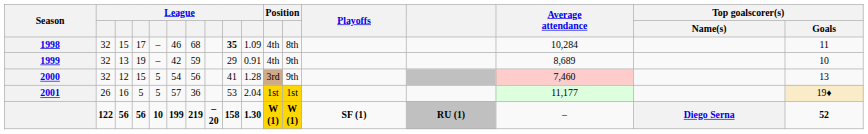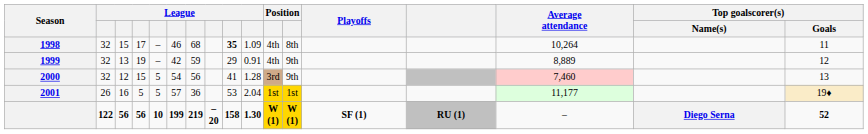 <table class="wikitable sortable" width=100% border="2" cellpadding="4" style="font-size:90%; text-align:center;">
 <tr style="background:#f0f6ff;">
 <th rowspan=2>Season</th>
 <th colspan=9><a href='#'>League</a></th>
 <th colspan=2>Position</th>
 <th rowspan=2><a href='#'>Playoffs</a></th>
 <th rowspan=2><a href='#'></a></th>
 <th rowspan=2><a href='#'>Average <br> attendance</a></th>
 <th colspan=2>Top goalscorer(s)</th>
 </tr>
 <tr>
 <th width="2%" scope="col"></th>
 <th width="2%" scope="col"></th>
 <th width="2%" scope="col"></th>
 <th width="2%" scope="col"></th>
 <th width="2%" scope="col"></th>
 <th width="2%" scope="col"></th>
 <th width="2%" scope="col"></th>
 <th width="2%" scope="col"></th>
 <th width="2%" scope="col"><a href='#'></a></th>
 <th width="2%" scope="col"></th>
 <th width="2%" scope="col"></th>
 <th>Name(s)</th>
 <th>Goals</th>
 </tr>
 <tr>
 <th scope="row"><strong><a href='#'>1998</a></strong></th>
 <td>32</td>
 <td>15</td>
 <td>17</td>
 <td>–</td>
 <td>46</td>
 <td>68</td>
 <td></td>
 <td><strong>35</strong></td>
 <td>1.09</td>
 <td>4th</td>
 <td>8th</td>
 <td></td>
 <td></td>
-<td>10,284</td>
+<td>10,264</td>
 <td align="left"></td>
 <td>11</td>
 </tr>
 <tr>
 <th scope="row"><strong><a href='#'>1999</a></strong></th>
 <td>32</td>
 <td>13</td>
 <td>19</td>
 <td>–</td>
 <td>42</td>
 <td>59</td>
 <td></td>
 <td>29</td>
 <td>0.91</td>
 <td>4th</td>
 <td>9th</td>
 <td></td>
 <td></td>
-<td>8,689</td>
+<td>8,889</td>
 <td align="left"></td>
-<td>10</td>
+<td>12</td>
 </tr>
 <tr>
 <th scope="row"><strong><a href='#'>2000</a></strong></th>
 <td>32</td>
 <td>12</td>
 <td>15</td>
 <td>5</td>
 <td>54</td>
 <td>56</td>
 <td></td>
 <td>41</td>
 <td>1.28</td>
 <td style="background-color:#CFAA88;">3rd</td>
 <td>9th</td>
 <td></td>
 <td style="background-color:silver;"></td>
 <td style="background-color:#ffcccc;">7,460</td>
 <td align="left"></td>
 <td>13</td>
 </tr>
 <tr>
 <th scope="row"><strong><a href='#'>2001</a></strong></th>
 <td>26</td>
 <td>16</td>
 <td>5</td>
 <td>5</td>
 <td>57</td>
 <td>36</td>
 <td></td>
 <td>53</td>
 <td>2.04</td>
 <td style="background-color:gold;">1st</td>
 <td style="background-color:gold;">1st</td>
 <td></td>
 <td></td>
 <td style="background:#dfd;">11,177</td>
 <td align="left"></td>
 <td style="background-color:#FAECC8;">19♦</td>
 </tr>
 <tr class="sortbottom">
 <th scope="row"></th>
 <td><strong>122</strong></td>
 <td><strong>56</strong></td>
 <td><strong>56</strong></td>
 <td><strong>10</strong></td>
 <td><strong>199</strong></td>
 <td><strong>219</strong></td>
 <td><strong>–20</strong></td>
 <td><strong>158</strong></td>
 <td><strong>1.30</strong></td>
 <th style="background-color:#ffd700"><strong>W (1)</strong></th>
 <th scope=col style="background-color:#ffd700"><strong>W (1)</strong></th>
 <td><strong>SF (1)</strong></td>
 <th style="background-color:#c0c0c0"><strong>RU (1)</strong></th>
 <td>–</td>
 <th align="left"> <strong><a href='#'>Diego Serna</a></strong></th>
 <td><strong>52</strong></td>
 </tr>
 </table>
